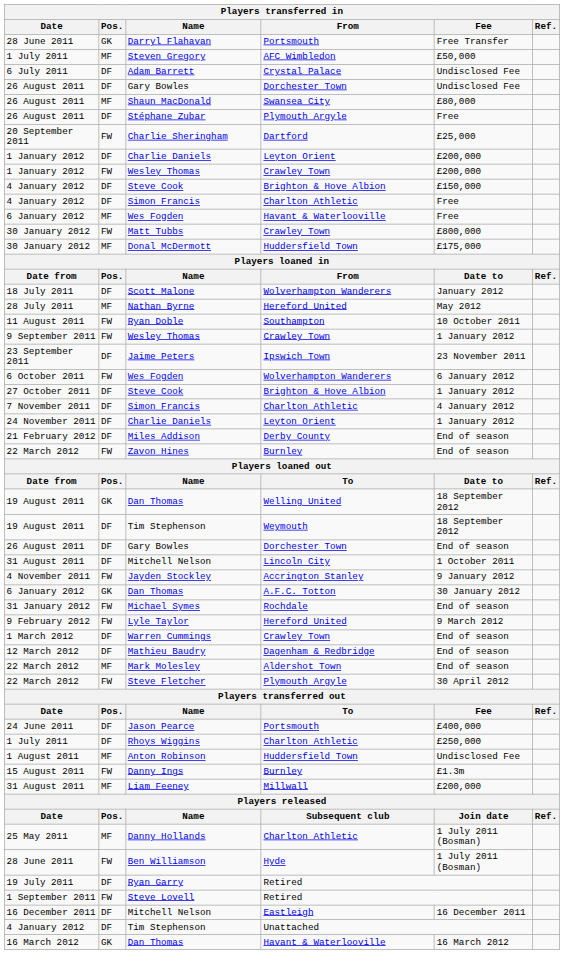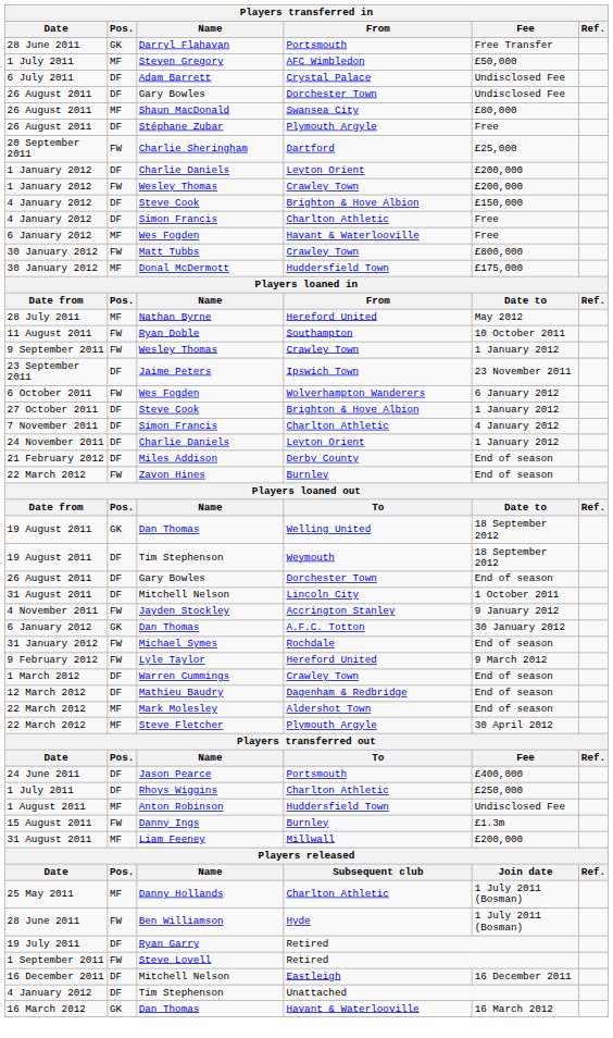 <table class="wikitable" style="font-size:95%;">
 <tr>
 <th colspan="6">Players transferred in</th>
 </tr>
 <tr>
 <th style="width:120px;">Date</th>
 <th style="width:25px;">Pos.</th>
 <th style="width:175px;">Name</th>
 <th style="width:225px;">From</th>
 <th style="width:125px;">Fee</th>
 <th style="width:25px;">Ref.</th>
 </tr>
 <tr>
 <td>28 June 2011</td>
 <td>GK</td>
 <td> <a href='#'>Darryl Flahavan</a></td>
 <td> <a href='#'>Portsmouth</a></td>
 <td>Free Transfer</td>
 <td></td>
 </tr>
 <tr>
 <td>1 July 2011</td>
 <td>MF</td>
 <td> <a href='#'>Steven Gregory</a></td>
 <td> <a href='#'>AFC Wimbledon</a></td>
 <td>£50,000</td>
 <td></td>
 </tr>
 <tr>
 <td>6 July 2011</td>
 <td>DF</td>
 <td> <a href='#'>Adam Barrett</a></td>
 <td> <a href='#'>Crystal Palace</a></td>
 <td>Undisclosed Fee</td>
 <td></td>
 </tr>
 <tr>
 <td>26 August 2011</td>
 <td>DF</td>
 <td> Gary Bowles</td>
 <td> <a href='#'>Dorchester Town</a></td>
 <td>Undisclosed Fee</td>
 <td></td>
 </tr>
 <tr>
 <td>26 August 2011</td>
 <td>MF</td>
 <td> <a href='#'>Shaun MacDonald</a></td>
 <td> <a href='#'>Swansea City</a></td>
 <td>£80,000</td>
 <td></td>
 </tr>
 <tr>
 <td>26 August 2011</td>
 <td>DF</td>
 <td> <a href='#'>Stéphane Zubar</a></td>
 <td> <a href='#'>Plymouth Argyle</a></td>
 <td>Free</td>
 <td></td>
 </tr>
 <tr>
 <td>20 September 2011</td>
 <td>FW</td>
 <td> <a href='#'>Charlie Sheringham</a></td>
 <td> <a href='#'>Dartford</a></td>
 <td>£25,000</td>
 <td></td>
 </tr>
 <tr>
 <td>1 January 2012</td>
 <td>DF</td>
 <td> <a href='#'>Charlie Daniels</a></td>
 <td> <a href='#'>Leyton Orient</a></td>
 <td>£200,000</td>
 <td></td>
 </tr>
 <tr>
 <td>1 January 2012</td>
 <td>FW</td>
 <td> <a href='#'>Wesley Thomas</a></td>
 <td> <a href='#'>Crawley Town</a></td>
 <td>£200,000</td>
 <td></td>
 </tr>
 <tr>
 <td>4 January 2012</td>
 <td>DF</td>
 <td> <a href='#'>Steve Cook</a></td>
 <td> <a href='#'>Brighton & Hove Albion</a></td>
 <td>£150,000</td>
 <td></td>
 </tr>
 <tr>
 <td>4 January 2012</td>
 <td>DF</td>
 <td> <a href='#'>Simon Francis</a></td>
 <td> <a href='#'>Charlton Athletic</a></td>
 <td>Free</td>
 <td></td>
 </tr>
 <tr>
 <td>6 January 2012</td>
 <td>MF</td>
 <td> <a href='#'>Wes Fogden</a></td>
 <td> <a href='#'>Havant & Waterlooville</a></td>
 <td>Free</td>
 <td></td>
 </tr>
 <tr>
 <td>30 January 2012</td>
 <td>FW</td>
 <td> <a href='#'>Matt Tubbs</a></td>
 <td> <a href='#'>Crawley Town</a></td>
 <td>£800,000</td>
 <td></td>
 </tr>
 <tr>
 <td>30 January 2012</td>
 <td>MF</td>
 <td> <a href='#'>Donal McDermott</a></td>
 <td> <a href='#'>Huddersfield Town</a></td>
 <td>£175,000</td>
 <td></td>
 </tr>
 <tr>
 <th colspan="6">Players loaned in</th>
 </tr>
 <tr>
 <th>Date from</th>
 <th>Pos.</th>
 <th>Name</th>
 <th>From</th>
 <th>Date to</th>
 <th>Ref.</th>
-</tr>
-<tr>
-<td>18 July 2011</td>
-<td>DF</td>
-<td> <a href='#'>Scott Malone</a></td>
-<td> <a href='#'>Wolverhampton Wanderers</a></td>
-<td>January 2012</td>
-<td></td>
 </tr>
 <tr>
 <td>28 July 2011</td>
 <td>MF</td>
 <td> <a href='#'>Nathan Byrne</a></td>
 <td> <a href='#'>Hereford United</a></td>
 <td>May 2012</td>
 <td></td>
 </tr>
 <tr>
 <td>11 August 2011</td>
 <td>FW</td>
 <td> <a href='#'>Ryan Doble</a></td>
 <td> <a href='#'>Southampton</a></td>
 <td>10 October 2011</td>
 <td></td>
 </tr>
 <tr>
 <td>9 September 2011</td>
 <td>FW</td>
 <td> <a href='#'>Wesley Thomas</a></td>
 <td> <a href='#'>Crawley Town</a></td>
 <td>1 January 2012</td>
 <td></td>
 </tr>
 <tr>
 <td>23 September 2011</td>
 <td>DF</td>
 <td> <a href='#'>Jaime Peters</a></td>
 <td> <a href='#'>Ipswich Town</a></td>
 <td>23 November 2011</td>
 <td></td>
 </tr>
 <tr>
 <td>6 October 2011</td>
 <td>FW</td>
 <td> <a href='#'>Wes Fogden</a></td>
 <td> <a href='#'>Wolverhampton Wanderers</a></td>
 <td>6 January 2012</td>
 <td></td>
 </tr>
 <tr>
 <td>27 October 2011</td>
 <td>DF</td>
 <td> <a href='#'>Steve Cook</a></td>
 <td> <a href='#'>Brighton & Hove Albion</a></td>
 <td>1 January 2012</td>
 <td></td>
 </tr>
 <tr>
 <td>7 November 2011</td>
 <td>DF</td>
 <td> <a href='#'>Simon Francis</a></td>
 <td> <a href='#'>Charlton Athletic</a></td>
 <td>4 January 2012</td>
 <td></td>
 </tr>
 <tr>
 <td>24 November 2011</td>
 <td>DF</td>
 <td> <a href='#'>Charlie Daniels</a></td>
 <td> <a href='#'>Leyton Orient</a></td>
 <td>1 January 2012</td>
 <td></td>
 </tr>
 <tr>
 <td>21 February 2012</td>
 <td>DF</td>
 <td> <a href='#'>Miles Addison</a></td>
 <td> <a href='#'>Derby County</a></td>
 <td>End of season</td>
 <td></td>
 </tr>
 <tr>
 <td>22 March 2012</td>
 <td>FW</td>
 <td> <a href='#'>Zavon Hines</a></td>
 <td> <a href='#'>Burnley</a></td>
 <td>End of season</td>
 <td></td>
 </tr>
 <tr>
 <th colspan="6">Players loaned out</th>
 </tr>
 <tr>
 <th>Date from</th>
 <th>Pos.</th>
 <th>Name</th>
 <th>To</th>
 <th>Date to</th>
 <th>Ref.</th>
 </tr>
 <tr>
 <td>19 August 2011</td>
 <td>GK</td>
 <td> <a href='#'>Dan Thomas</a></td>
 <td> <a href='#'>Welling United</a></td>
 <td>18 September 2012</td>
 <td></td>
 </tr>
 <tr>
 <td>19 August 2011</td>
 <td>DF</td>
 <td> Tim Stephenson</td>
 <td> <a href='#'>Weymouth</a></td>
 <td>18 September 2012</td>
 <td></td>
 </tr>
 <tr>
 <td>26 August 2011</td>
 <td>DF</td>
 <td> Gary Bowles</td>
 <td> <a href='#'>Dorchester Town</a></td>
 <td>End of season</td>
 <td></td>
 </tr>
 <tr>
 <td>31 August 2011</td>
 <td>DF</td>
 <td> Mitchell Nelson</td>
 <td> <a href='#'>Lincoln City</a></td>
 <td>1 October 2011</td>
 <td></td>
 </tr>
 <tr>
 <td>4 November 2011</td>
 <td>FW</td>
 <td> <a href='#'>Jayden Stockley</a></td>
 <td> <a href='#'>Accrington Stanley</a></td>
 <td>9 January 2012</td>
 <td></td>
 </tr>
 <tr>
 <td>6 January 2012</td>
 <td>GK</td>
 <td> <a href='#'>Dan Thomas</a></td>
 <td> <a href='#'>A.F.C. Totton</a></td>
 <td>30 January 2012</td>
 <td></td>
 </tr>
 <tr>
 <td>31 January 2012</td>
 <td>FW</td>
 <td> <a href='#'>Michael Symes</a></td>
 <td> <a href='#'>Rochdale</a></td>
 <td>End of season</td>
 <td></td>
 </tr>
 <tr>
 <td>9 February 2012</td>
 <td>FW</td>
 <td> <a href='#'>Lyle Taylor</a></td>
 <td> <a href='#'>Hereford United</a></td>
 <td>9 March 2012</td>
 <td></td>
 </tr>
 <tr>
 <td>1 March 2012</td>
 <td>DF</td>
 <td> <a href='#'>Warren Cummings</a></td>
 <td> <a href='#'>Crawley Town</a></td>
 <td>End of season</td>
 <td></td>
 </tr>
 <tr>
 <td>12 March 2012</td>
 <td>DF</td>
 <td> <a href='#'>Mathieu Baudry</a></td>
 <td> <a href='#'>Dagenham & Redbridge</a></td>
 <td>End of season</td>
 <td></td>
 </tr>
 <tr>
 <td>22 March 2012</td>
 <td>MF</td>
 <td> <a href='#'>Mark Molesley</a></td>
 <td> <a href='#'>Aldershot Town</a></td>
 <td>End of season</td>
 <td></td>
 </tr>
 <tr>
 <td>22 March 2012</td>
-<td>FW</td>
+<td>MF</td>
 <td> <a href='#'>Steve Fletcher</a></td>
 <td> <a href='#'>Plymouth Argyle</a></td>
 <td>30 April 2012</td>
 <td></td>
 </tr>
 <tr>
 <th colspan="6">Players transferred out</th>
 </tr>
 <tr>
 <th>Date</th>
 <th>Pos.</th>
 <th>Name</th>
 <th>To</th>
 <th>Fee</th>
 <th>Ref.</th>
 </tr>
 <tr>
 <td>24 June 2011</td>
 <td>DF</td>
 <td> <a href='#'>Jason Pearce</a></td>
 <td> <a href='#'>Portsmouth</a></td>
 <td>£400,000</td>
 <td></td>
 </tr>
 <tr>
 <td>1 July 2011</td>
 <td>DF</td>
 <td> <a href='#'>Rhoys Wiggins</a></td>
 <td> <a href='#'>Charlton Athletic</a></td>
 <td>£250,000</td>
 <td></td>
 </tr>
 <tr>
 <td>1 August 2011</td>
 <td>MF</td>
 <td> <a href='#'>Anton Robinson</a></td>
 <td> <a href='#'>Huddersfield Town</a></td>
 <td>Undisclosed Fee</td>
 <td></td>
 </tr>
 <tr>
 <td>15 August 2011</td>
 <td>FW</td>
 <td> <a href='#'>Danny Ings</a></td>
 <td> <a href='#'>Burnley</a></td>
 <td>£1.3m</td>
 <td></td>
 </tr>
 <tr>
 <td>31 August 2011</td>
 <td>MF</td>
 <td> <a href='#'>Liam Feeney</a></td>
 <td> <a href='#'>Millwall</a></td>
 <td>£200,000</td>
 <td></td>
 </tr>
 <tr>
 <th colspan="6">Players released</th>
 </tr>
 <tr>
 <th>Date</th>
 <th>Pos.</th>
 <th>Name</th>
 <th>Subsequent club</th>
 <th>Join date</th>
 <th>Ref.</th>
 </tr>
 <tr>
 <td>25 May 2011</td>
 <td>MF</td>
 <td> <a href='#'>Danny Hollands</a></td>
 <td> <a href='#'>Charlton Athletic</a></td>
 <td>1 July 2011 (Bosman)</td>
 <td></td>
 </tr>
 <tr>
 <td>28 June 2011</td>
 <td>FW</td>
 <td> <a href='#'>Ben Williamson</a></td>
 <td> <a href='#'>Hyde</a></td>
 <td>1 July 2011 (Bosman)</td>
 <td></td>
 </tr>
 <tr>
 <td>19 July 2011</td>
 <td>DF</td>
 <td> <a href='#'>Ryan Garry</a></td>
 <td colspan="2">Retired</td>
 <td></td>
 </tr>
 <tr>
 <td>1 September 2011</td>
 <td>FW</td>
 <td> <a href='#'>Steve Lovell</a></td>
 <td colspan="2">Retired</td>
 <td></td>
 </tr>
 <tr>
 <td>16 December 2011</td>
 <td>DF</td>
 <td> Mitchell Nelson</td>
 <td> <a href='#'>Eastleigh</a></td>
 <td>16 December 2011</td>
 <td></td>
 </tr>
 <tr>
 <td>4 January 2012</td>
 <td>DF</td>
 <td> Tim Stephenson</td>
 <td colspan="2">Unattached</td>
 <td></td>
 </tr>
 <tr>
 <td>16 March 2012</td>
 <td>GK</td>
 <td> <a href='#'>Dan Thomas</a></td>
 <td> <a href='#'>Havant & Waterlooville</a></td>
 <td>16 March 2012</td>
 <td></td>
 </tr>
 </table>
